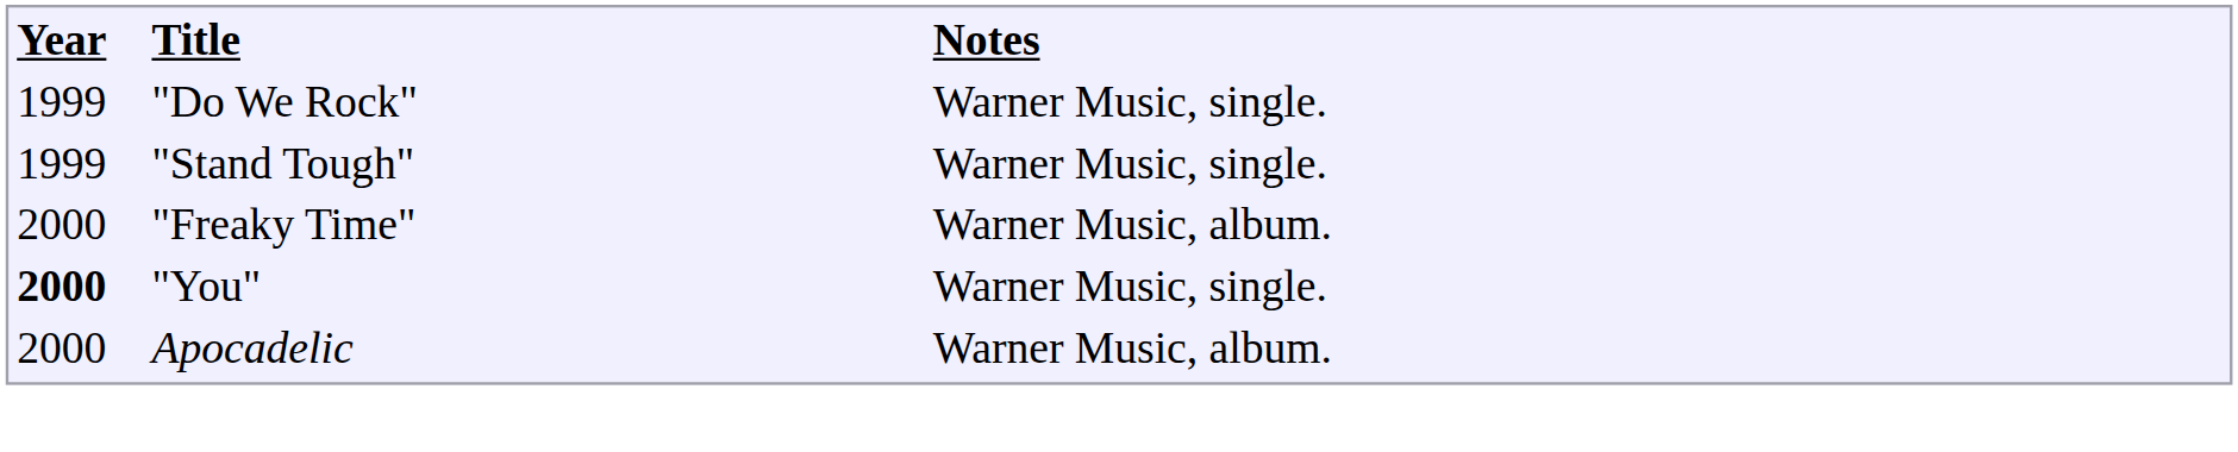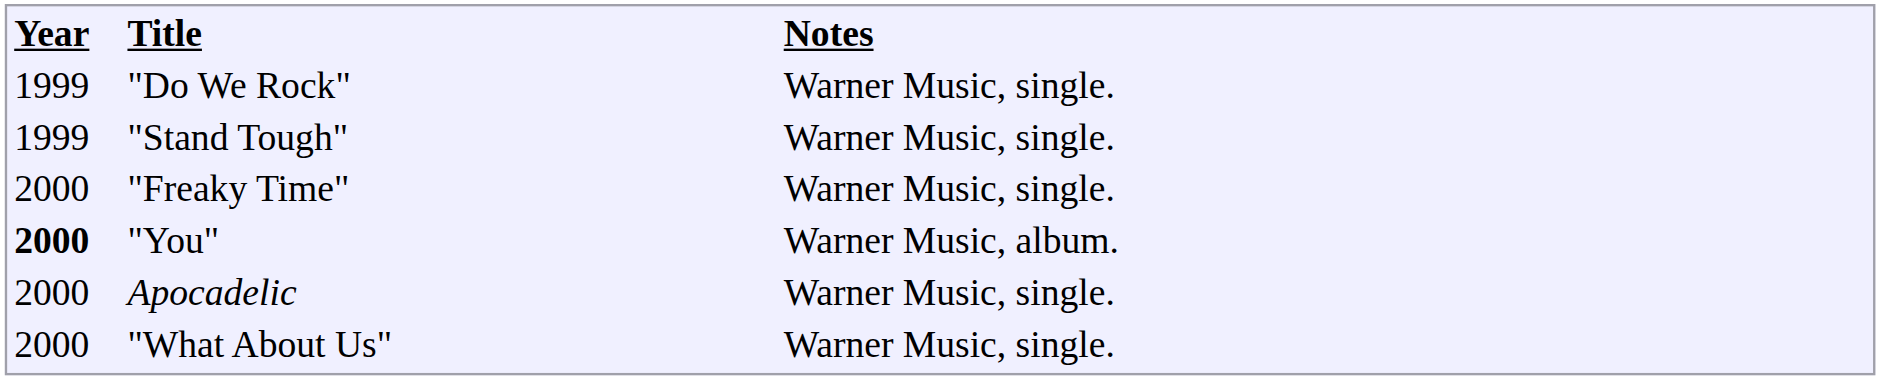 <table style="border:1px solid #a0a0aa; background:#f0f0ff; width:90%; margin-left:8px;">
 <tr>
 <td style="width:5%;"><u><strong>Year</strong></u></td>
 <td style="width:30%;"><u><strong>Title</strong></u></td>
 <td style="width:50%;"><u><strong>Notes</strong></u></td>
 </tr>
 <tr>
 <td>1999</td>
 <td>"Do We Rock"</td>
 <td>Warner Music, single.</td>
 </tr>
 <tr>
 <td>1999</td>
 <td>"Stand Tough"</td>
 <td>Warner Music, single.</td>
 </tr>
 <tr>
 <td>2000</td>
 <td>"Freaky Time"</td>
-<td>Warner Music, album.</td>
+<td>Warner Music, single.</td>
 </tr>
 <tr>
 <td><strong>2000</strong></td>
 <td>"You"</td>
+<td>Warner Music, album.</td>
+</tr>
+<tr>
+<td>2000</td>
+<td><em>Apocadelic</em></td>
 <td>Warner Music, single.</td>
 </tr>
 <tr>
 <td>2000</td>
-<td><em>Apocadelic</em></td>
-<td>Warner Music, album.</td>
+<td>"What About Us"</td>
+<td>Warner Music, single.</td>
 </tr>
 </table>
